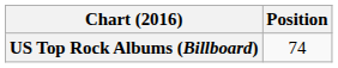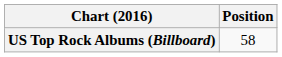 <table class="wikitable plainrowheaders" style="text-align:center">
 <tr>
 <th scope="col">Chart (2016)</th>
 <th scope="col">Position</th>
 </tr>
 <tr>
 <th scope="row">US Top Rock Albums (<em>Billboard</em>)</th>
-<td>74</td>
+<td>58</td>
 </tr>
 </table>
